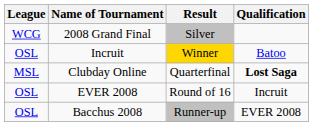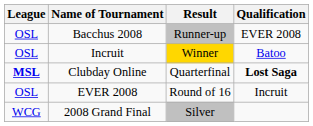 <table class="wikitable">
 <tr>
 <th>League</th>
 <th>Name of Tournament</th>
 <th>Result</th>
 <th>Qualification</th>
 </tr>
 <tr>
-<td style="text-align:center;"><a href='#'>WCG</a></td>
-<td style="text-align:center;">2008 Grand Final</td>
-<td style="text-align:center; background:silver;">Silver</td>
-<td style="text-align:center;"></td>
+<td style="text-align:center;"><a href='#'>OSL</a></td>
+<td style="text-align:center;">Bacchus 2008</td>
+<td style="text-align:center; background:silver;">Runner-up</td>
+<td style="text-align:center;">EVER 2008</td>
 </tr>
 <tr>
 <td style="text-align:center;"><a href='#'>OSL</a></td>
 <td style="text-align:center;">Incruit</td>
 <td style="text-align:center; background:gold;">Winner</td>
 <td style="text-align:center;"><a href='#'>Batoo</a></td>
 </tr>
 <tr>
-<td style="text-align:center;"><a href='#'>MSL</a></td>
+<td style="text-align:center;"><strong><a href='#'>MSL</a></strong></td>
 <td style="text-align:center;">Clubday Online</td>
 <td style="text-align:center;">Quarterfinal</td>
 <td style="text-align:center;"><strong>Lost Saga</strong></td>
 </tr>
 <tr>
 <td style="text-align:center;"><a href='#'>OSL</a></td>
 <td style="text-align:center;">EVER 2008</td>
 <td style="text-align:center;">Round of 16</td>
 <td style="text-align:center;">Incruit</td>
 </tr>
 <tr>
-<td style="text-align:center;"><a href='#'>OSL</a></td>
-<td style="text-align:center;">Bacchus 2008</td>
-<td style="text-align:center; background:silver;">Runner-up</td>
-<td style="text-align:center;">EVER 2008</td>
+<td style="text-align:center;"><a href='#'>WCG</a></td>
+<td style="text-align:center;">2008 Grand Final</td>
+<td style="text-align:center; background:silver;">Silver</td>
+<td style="text-align:center;"></td>
 </tr>
 </table>
